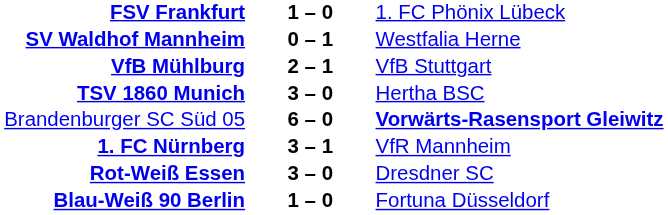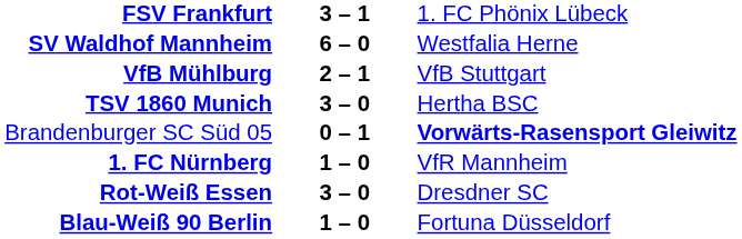 <table width=100% cellspacing=1>
 <tr>
 <th width=25%></th>
 <th width=10%></th>
 <th width=25%></th>
 <th></th>
 </tr>
 <tr style=font-size:90%>
 <td align=right><strong><a href='#'>FSV Frankfurt</a></strong></td>
-<td align=center><strong>1 – 0</strong></td>
+<td align=center><strong>3 – 1</strong></td>
 <td><a href='#'>1. FC Phönix Lübeck</a></td>
 </tr>
 <tr style=font-size:90%>
 <td align=right><strong><a href='#'>SV Waldhof Mannheim</a></strong></td>
-<td align=center><strong>0 – 1</strong></td>
+<td align=center><strong>6 – 0</strong></td>
 <td><a href='#'>Westfalia Herne</a></td>
 </tr>
 <tr style=font-size:90%>
 <td align=right><strong><a href='#'>VfB Mühlburg</a></strong></td>
 <td align=center><strong>2 – 1</strong></td>
 <td><a href='#'>VfB Stuttgart</a></td>
 </tr>
 <tr style=font-size:90%>
 <td align=right><strong><a href='#'>TSV 1860 Munich</a></strong></td>
 <td align=center><strong>3 – 0</strong></td>
 <td><a href='#'>Hertha BSC</a></td>
 </tr>
 <tr style=font-size:90%>
 <td align=right><a href='#'>Brandenburger SC Süd 05</a></td>
-<td align=center><strong>6 – 0</strong></td>
+<td align=center><strong>0 – 1</strong></td>
 <td><strong><a href='#'>Vorwärts-Rasensport Gleiwitz</a></strong></td>
 </tr>
 <tr style=font-size:90%>
 <td align=right><strong><a href='#'>1. FC Nürnberg</a></strong></td>
-<td align=center><strong>3 – 1</strong></td>
+<td align=center><strong>1 – 0</strong></td>
 <td><a href='#'>VfR Mannheim</a></td>
 </tr>
 <tr style=font-size:90%>
 <td align=right><strong><a href='#'>Rot-Weiß Essen</a></strong></td>
 <td align=center><strong>3 – 0</strong></td>
 <td><a href='#'>Dresdner SC</a></td>
 </tr>
 <tr style=font-size:90%>
 <td align=right><strong><a href='#'>Blau-Weiß 90 Berlin</a></strong></td>
 <td align=center><strong>1 – 0</strong></td>
 <td><a href='#'>Fortuna Düsseldorf</a></td>
 </tr>
 </table>
